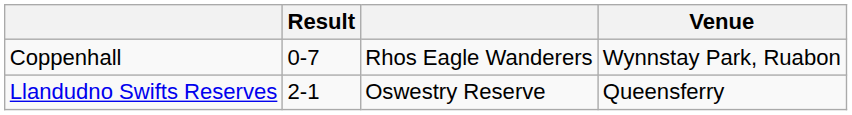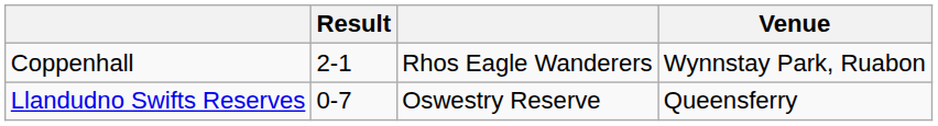 <table class="wikitable">
 <tr>
 <th></th>
 <th>Result</th>
 <th></th>
 <th>Venue</th>
 </tr>
 <tr>
 <td> Coppenhall</td>
-<td>0-7</td>
+<td>2-1</td>
 <td>Rhos Eagle Wanderers</td>
 <td>Wynnstay Park, Ruabon</td>
 </tr>
 <tr>
 <td><a href='#'>Llandudno Swifts Reserves</a></td>
-<td>2-1</td>
+<td>0-7</td>
 <td> Oswestry Reserve</td>
 <td>Queensferry</td>
 </tr>
 </table>
